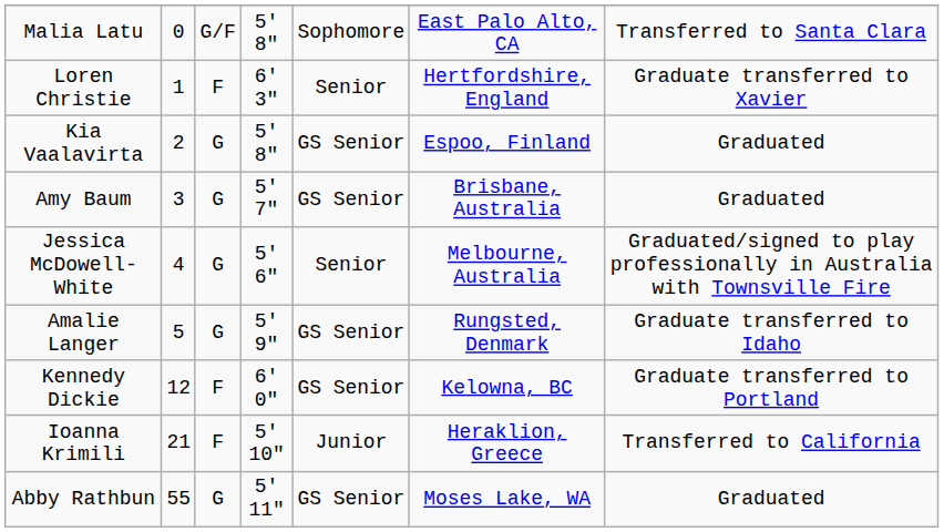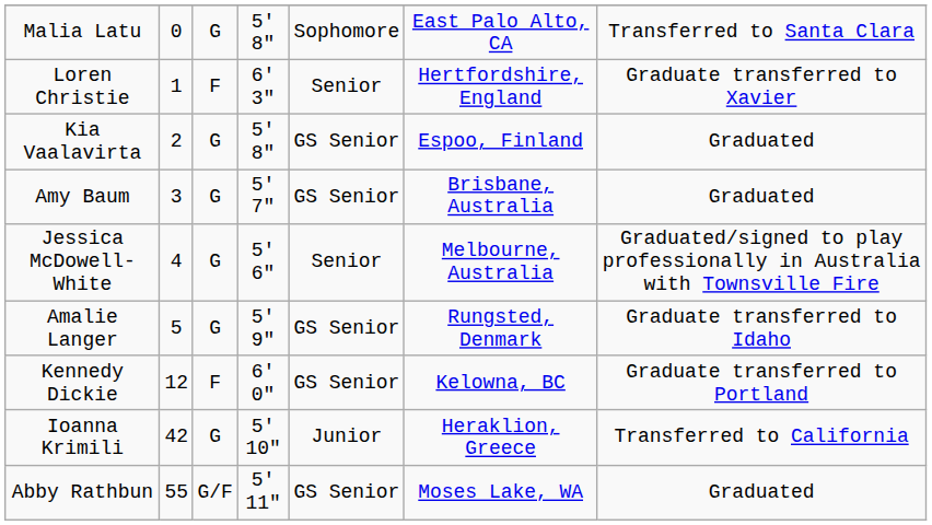 <table class="wikitable sortable" style="text-align: center">
 <tr align=center>
 </tr>
 <tr>
 <td>Malia Latu</td>
 <td>0</td>
-<td>G/F</td>
+<td>G</td>
 <td>5' 8"</td>
 <td>Sophomore</td>
 <td><a href='#'>East Palo Alto, CA</a></td>
 <td>Transferred to <a href='#'>Santa Clara</a></td>
 </tr>
 <tr>
 <td>Loren Christie</td>
 <td>1</td>
 <td>F</td>
 <td>6' 3"</td>
 <td>Senior</td>
 <td><a href='#'>Hertfordshire, England</a></td>
 <td>Graduate transferred to <a href='#'>Xavier</a></td>
 </tr>
 <tr>
 <td>Kia Vaalavirta</td>
 <td>2</td>
 <td>G</td>
 <td>5' 8"</td>
 <td>GS Senior</td>
 <td><a href='#'>Espoo, Finland</a></td>
 <td>Graduated</td>
 </tr>
 <tr>
 <td>Amy Baum</td>
 <td>3</td>
 <td>G</td>
 <td>5' 7"</td>
 <td>GS Senior</td>
 <td><a href='#'>Brisbane, Australia</a></td>
 <td>Graduated</td>
 </tr>
 <tr>
 <td>Jessica McDowell-White</td>
 <td>4</td>
 <td>G</td>
 <td>5' 6"</td>
 <td>Senior</td>
 <td><a href='#'>Melbourne, Australia</a></td>
 <td>Graduated/signed to play professionally in Australia with <a href='#'>Townsville Fire</a></td>
 </tr>
 <tr>
 <td>Amalie Langer</td>
 <td>5</td>
 <td>G</td>
 <td>5' 9"</td>
 <td>GS Senior</td>
 <td><a href='#'>Rungsted, Denmark</a></td>
 <td>Graduate transferred to <a href='#'>Idaho</a></td>
 </tr>
 <tr>
 <td>Kennedy Dickie</td>
 <td>12</td>
 <td>F</td>
 <td>6' 0"</td>
 <td>GS Senior</td>
 <td><a href='#'>Kelowna, BC</a></td>
 <td>Graduate transferred to <a href='#'>Portland</a></td>
 </tr>
 <tr>
 <td>Ioanna Krimili</td>
-<td>21</td>
-<td>F</td>
+<td>42</td>
+<td>G</td>
 <td>5' 10"</td>
 <td> Junior</td>
 <td><a href='#'>Heraklion, Greece</a></td>
 <td>Transferred to <a href='#'>California</a></td>
 </tr>
 <tr>
 <td>Abby Rathbun</td>
 <td>55</td>
-<td>G</td>
+<td>G/F</td>
 <td>5' 11"</td>
 <td>GS Senior</td>
 <td><a href='#'>Moses Lake, WA</a></td>
 <td>Graduated</td>
 </tr>
 </table>
